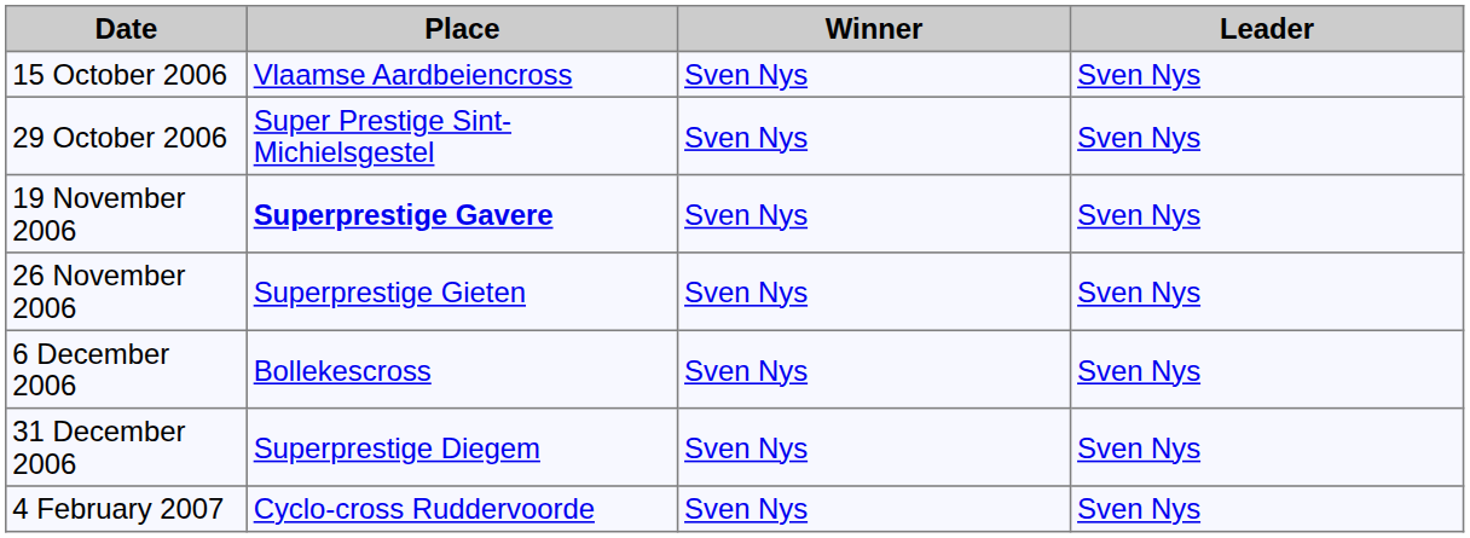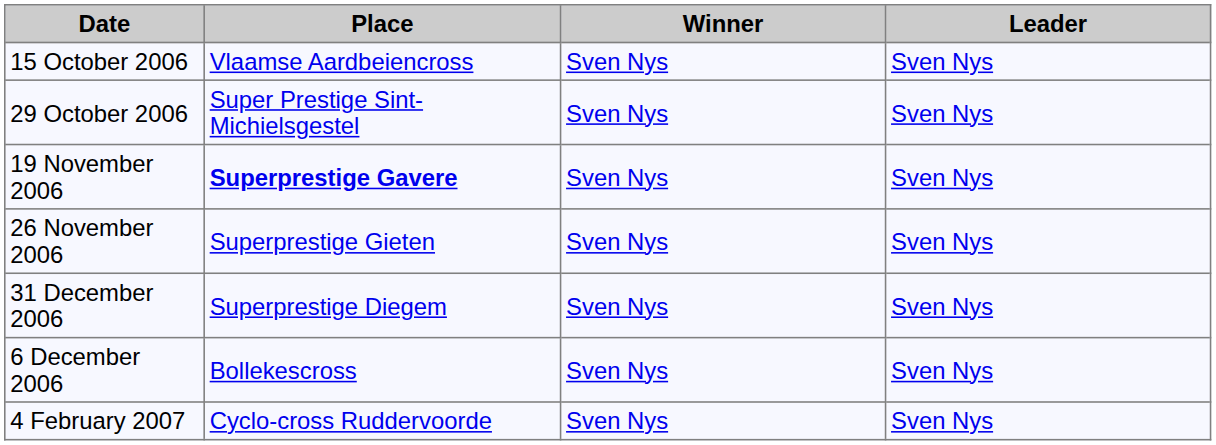 <table bgcolor="#f7f8ff" cellpadding="3" cellspacing="0" border="1" style="font-size: 95%; border: gray solid 1px; border-collapse: collapse;">
 <tr bgcolor="#CCCCCC">
 <td align="center" width="120"><strong>Date</strong></td>
 <td align="center" width="220"><strong>Place</strong></td>
 <td align="center" width="200"><strong>Winner</strong></td>
 <td align="center" width="200"><strong>Leader</strong></td>
 </tr>
 <tr align="left">
 <td>15 October 2006</td>
 <td> <a href='#'>Vlaamse Aardbeiencross</a></td>
 <td> <a href='#'>Sven Nys</a></td>
 <td> <a href='#'>Sven Nys</a></td>
 </tr>
 <tr align="left">
 <td>29 October 2006</td>
 <td> <a href='#'>Super Prestige Sint-Michielsgestel</a></td>
 <td> <a href='#'>Sven Nys</a></td>
 <td> <a href='#'>Sven Nys</a></td>
 </tr>
 <tr align="left">
 <td>19 November 2006</td>
 <td><strong> <a href='#'>Superprestige Gavere</a></strong></td>
 <td> <a href='#'>Sven Nys</a></td>
 <td> <a href='#'>Sven Nys</a></td>
 </tr>
 <tr align="left">
 <td>26 November 2006</td>
 <td> <a href='#'>Superprestige Gieten</a></td>
 <td> <a href='#'>Sven Nys</a></td>
 <td> <a href='#'>Sven Nys</a></td>
 </tr>
 <tr align="left">
-<td>6 December 2006</td>
-<td> <a href='#'>Bollekescross</a></td>
+<td>31 December 2006</td>
+<td> <a href='#'>Superprestige Diegem</a></td>
 <td> <a href='#'>Sven Nys</a></td>
 <td> <a href='#'>Sven Nys</a></td>
 </tr>
 <tr align="left">
-<td>31 December 2006</td>
-<td> <a href='#'>Superprestige Diegem</a></td>
+<td>6 December 2006</td>
+<td> <a href='#'>Bollekescross</a></td>
 <td> <a href='#'>Sven Nys</a></td>
 <td> <a href='#'>Sven Nys</a></td>
 </tr>
 <tr align="left">
 <td>4 February 2007</td>
 <td> <a href='#'>Cyclo-cross Ruddervoorde</a></td>
 <td> <a href='#'>Sven Nys</a></td>
 <td> <a href='#'>Sven Nys</a></td>
 </tr>
 </table>
